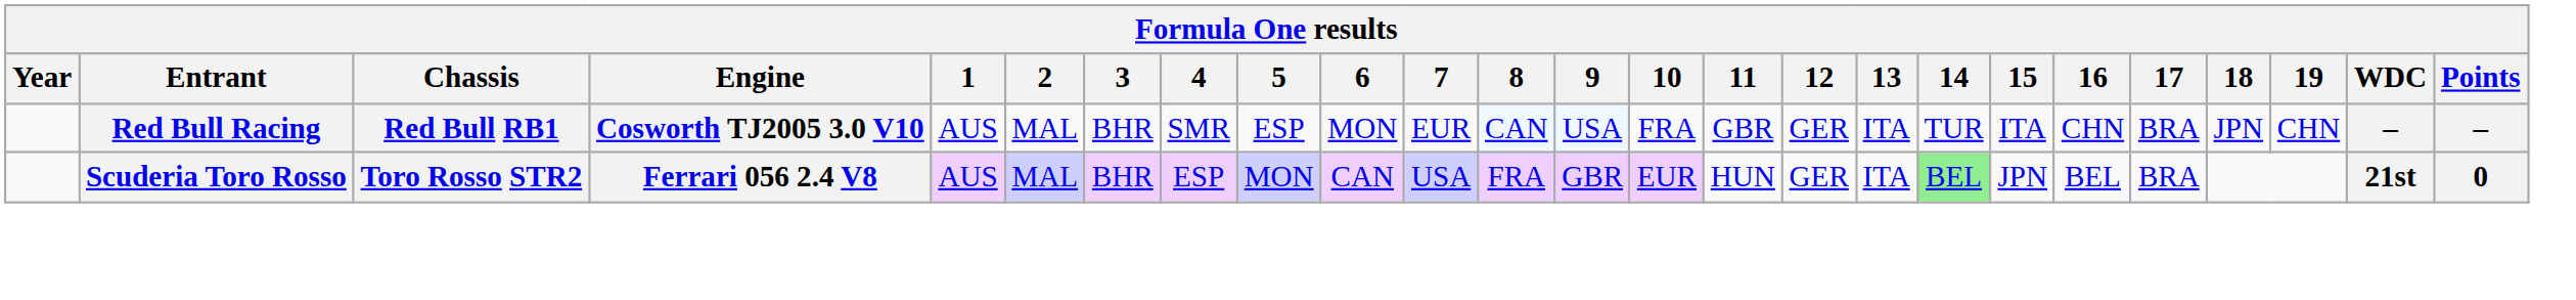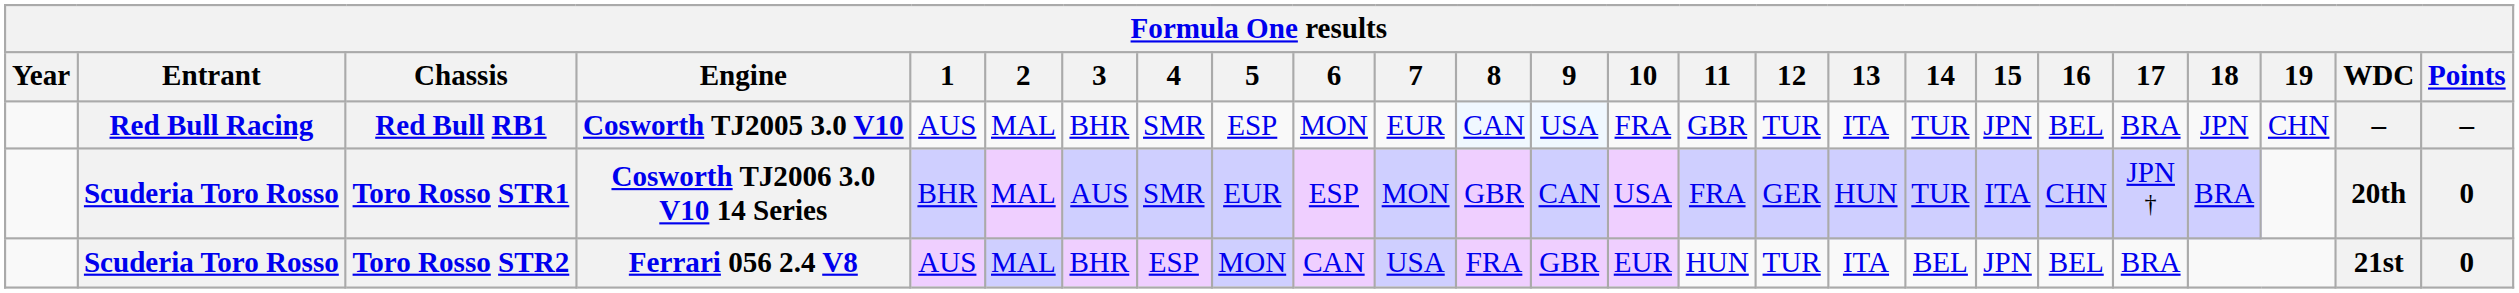 <table class="wikitable" style="text-align:center; font-size:85%">
 <tr>
 <th colspan=25><a href='#'>Formula One</a> results</th>
 </tr>
 <tr>
 <th>Year</th>
 <th>Entrant</th>
 <th>Chassis</th>
 <th>Engine</th>
 <th>1</th>
 <th>2</th>
 <th>3</th>
 <th>4</th>
 <th>5</th>
 <th>6</th>
 <th>7</th>
 <th>8</th>
 <th>9</th>
 <th>10</th>
 <th>11</th>
 <th>12</th>
 <th>13</th>
 <th>14</th>
 <th>15</th>
 <th>16</th>
 <th>17</th>
 <th>18</th>
 <th>19</th>
 <th>WDC</th>
 <th><a href='#'>Points</a></th>
 </tr>
 <tr>
 <td></td>
 <th nowrap><a href='#'>Red Bull Racing</a></th>
 <th nowrap><a href='#'>Red Bull</a> <a href='#'>RB1</a></th>
 <th nowrap><a href='#'>Cosworth</a> TJ2005 3.0 <a href='#'>V10</a></th>
 <td><a href='#'>AUS</a></td>
 <td><a href='#'>MAL</a></td>
 <td><a href='#'>BHR</a></td>
 <td><a href='#'>SMR</a></td>
 <td><a href='#'>ESP</a></td>
 <td><a href='#'>MON</a></td>
 <td><a href='#'>EUR</a></td>
 <td style="background:#f0f8ff;"><a href='#'>CAN</a><br></td>
 <td style="background:#f0f8ff;"><a href='#'>USA</a><br></td>
 <td><a href='#'>FRA</a></td>
 <td><a href='#'>GBR</a></td>
-<td><a href='#'>GER</a></td>
+<td><a href='#'>TUR</a></td>
 <td><a href='#'>ITA</a></td>
 <td><a href='#'>TUR</a></td>
-<td><a href='#'>ITA</a></td>
-<td><a href='#'>CHN</a></td>
+<td><a href='#'>JPN</a></td>
+<td><a href='#'>BEL</a></td>
 <td><a href='#'>BRA</a></td>
 <td><a href='#'>JPN</a></td>
 <td><a href='#'>CHN</a></td>
 <th>–</th>
 <th>–</th>
+</tr>
+<tr>
+<td></td>
+<th nowrap><a href='#'>Scuderia Toro Rosso</a></th>
+<th nowrap><a href='#'>Toro Rosso</a> <a href='#'>STR1</a></th>
+<th nowrap><a href='#'>Cosworth</a> TJ2006 3.0<br><a href='#'>V10</a> 14 Series</th>
+<td style="background:#cfcfff;"><a href='#'>BHR</a><br></td>
+<td style="background:#efcfff;"><a href='#'>MAL</a><br></td>
+<td style="background:#cfcfff;"><a href='#'>AUS</a><br></td>
+<td style="background:#cfcfff;"><a href='#'>SMR</a><br></td>
+<td style="background:#cfcfff;"><a href='#'>EUR</a><br></td>
+<td style="background:#efcfff;"><a href='#'>ESP</a><br></td>
+<td style="background:#cfcfff;"><a href='#'>MON</a><br></td>
+<td style="background:#efcfff;"><a href='#'>GBR</a><br></td>
+<td style="background:#cfcfff;"><a href='#'>CAN</a><br></td>
+<td style="background:#efcfff;"><a href='#'>USA</a><br></td>
+<td style="background:#cfcfff;"><a href='#'>FRA</a><br></td>
+<td style="background:#cfcfff;"><a href='#'>GER</a><br></td>
+<td style="background:#cfcfff;"><a href='#'>HUN</a><br></td>
+<td style="background:#cfcfff;"><a href='#'>TUR</a><br></td>
+<td style="background:#cfcfff;"><a href='#'>ITA</a><br></td>
+<td style="background:#cfcfff;"><a href='#'>CHN</a><br></td>
+<td style="background:#cfcfff;"><a href='#'>JPN</a><br><sup>†</sup></td>
+<td style="background:#cfcfff;"><a href='#'>BRA</a><br></td>
+<td></td>
+<th>20th</th>
+<th>0</th>
 </tr>
 <tr>
 <td></td>
 <th nowrap><a href='#'>Scuderia Toro Rosso</a></th>
 <th nowrap><a href='#'>Toro Rosso</a> <a href='#'>STR2</a></th>
 <th nowrap><a href='#'>Ferrari</a> 056 2.4 <a href='#'>V8</a></th>
 <td style="background:#efcfff;"><a href='#'>AUS</a><br></td>
 <td style="background:#cfcfff;"><a href='#'>MAL</a><br></td>
 <td style="background:#efcfff;"><a href='#'>BHR</a><br></td>
 <td style="background:#efcfff;"><a href='#'>ESP</a><br></td>
 <td style="background:#cfcfff;"><a href='#'>MON</a><br></td>
 <td style="background:#efcfff;"><a href='#'>CAN</a><br></td>
 <td style="background:#cfcfff;"><a href='#'>USA</a><br></td>
 <td style="background:#efcfff;"><a href='#'>FRA</a><br></td>
 <td style="background:#efcfff;"><a href='#'>GBR</a><br></td>
 <td style="background:#efcfff;"><a href='#'>EUR</a><br></td>
 <td><a href='#'>HUN</a></td>
-<td><a href='#'>GER</a></td>
+<td><a href='#'>TUR</a></td>
 <td><a href='#'>ITA</a></td>
-<td style="background: lightgreen;"><a href='#'>BEL</a></td>
+<td><a href='#'>BEL</a></td>
 <td><a href='#'>JPN</a></td>
 <td><a href='#'>BEL</a></td>
 <td><a href='#'>BRA</a></td>
 <td colspan=2></td>
 <th>21st</th>
 <th>0</th>
 </tr>
 </table>
